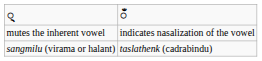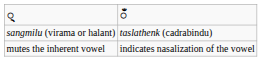 <table class="wikitable">
 <tr>
 <td><strong><big>्</big></strong></td>
 <td><strong><big>ँ</big></strong></td>
 </tr>
 <tr>
+<td><em>sangmilu</em> (virama or halant)</td>
+<td><em>taslathenk</em> (cadrabindu)</td>
+</tr>
+<tr>
 <td>mutes the inherent vowel</td>
 <td>indicates nasalization of the vowel</td>
 </tr>
-<tr>
-<td><em>sangmilu</em> (virama or halant)</td>
-<td><em>taslathenk</em> (cadrabindu)</td>
-</tr>
 </table>
